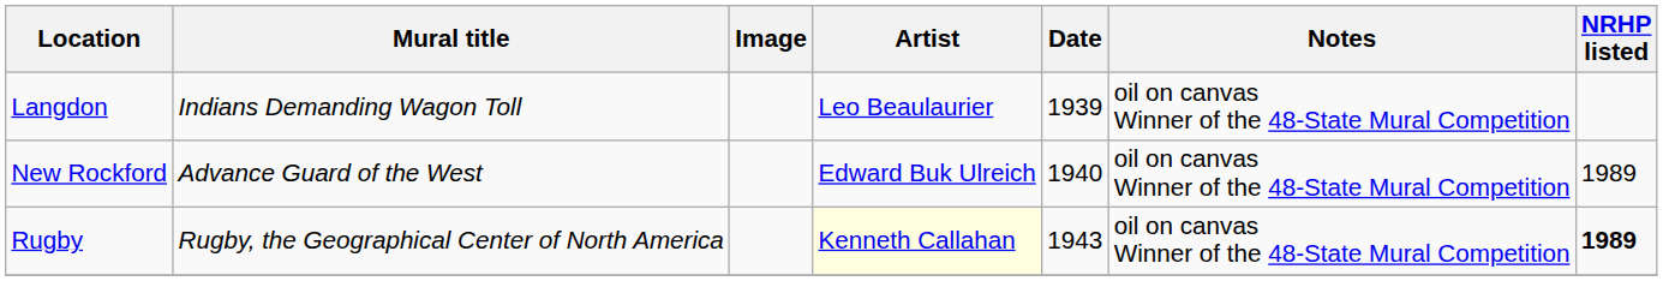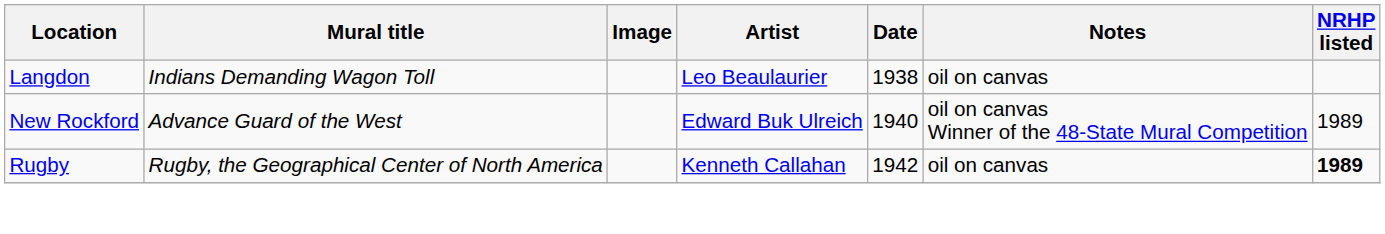 <table class="wikitable sortable">
 <tr>
 <th>Location</th>
 <th>Mural title</th>
 <th>Image</th>
 <th>Artist</th>
 <th>Date</th>
 <th>Notes</th>
 <th><a href='#'>NRHP</a><br>listed</th>
 </tr>
 <tr>
 <td><a href='#'>Langdon</a></td>
 <td><em>Indians Demanding Wagon Toll</em></td>
 <td></td>
 <td><a href='#'>Leo Beaulaurier</a></td>
-<td>1939</td>
-<td>oil on canvas<br>Winner of the <a href='#'>48-State Mural Competition</a></td>
+<td>1938</td>
+<td>oil on canvas</td>
 <td></td>
 </tr>
 <tr>
 <td><a href='#'>New Rockford</a></td>
 <td><em>Advance Guard of the West</em></td>
 <td></td>
 <td><a href='#'>Edward Buk Ulreich</a></td>
 <td>1940</td>
 <td>oil on canvas<br>Winner of the <a href='#'>48-State Mural Competition</a></td>
 <td>1989</td>
 </tr>
 <tr>
 <td><a href='#'>Rugby</a></td>
 <td><em>Rugby, the Geographical Center of North America</em></td>
 <td></td>
-<td style="background: lightyellow;"><a href='#'>Kenneth Callahan</a></td>
-<td>1943</td>
-<td>oil on canvas<br>Winner of the <a href='#'>48-State Mural Competition</a></td>
+<td><a href='#'>Kenneth Callahan</a></td>
+<td>1942</td>
+<td>oil on canvas</td>
 <td><strong>1989</strong></td>
 </tr>
 <tr>
 </tr>
 </table>
